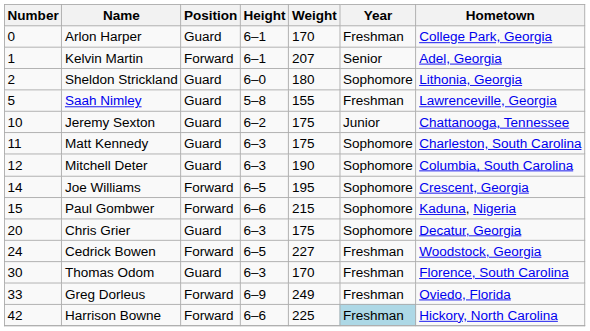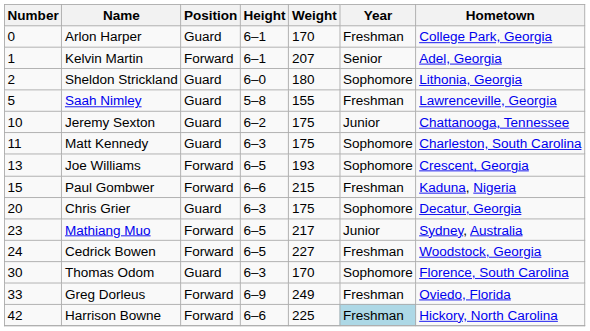 <table class="wikitable" style="font-size: 95%;">
 <tr>
 <th>Number</th>
 <th>Name</th>
 <th>Position</th>
 <th>Height</th>
 <th>Weight</th>
 <th>Year</th>
 <th>Hometown</th>
 </tr>
 <tr>
 <td>0</td>
 <td>Arlon Harper</td>
 <td>Guard</td>
 <td>6–1</td>
 <td>170</td>
 <td>Freshman</td>
 <td><a href='#'>College Park, Georgia</a></td>
 </tr>
 <tr>
 <td>1</td>
 <td>Kelvin Martin</td>
 <td>Forward</td>
 <td>6–1</td>
 <td>207</td>
 <td>Senior</td>
 <td><a href='#'>Adel, Georgia</a></td>
 </tr>
 <tr>
 <td>2</td>
 <td>Sheldon Strickland</td>
 <td>Guard</td>
 <td>6–0</td>
 <td>180</td>
 <td>Sophomore</td>
 <td><a href='#'>Lithonia, Georgia</a></td>
 </tr>
 <tr>
 <td>5</td>
 <td><a href='#'>Saah Nimley</a></td>
 <td>Guard</td>
 <td>5–8</td>
 <td>155</td>
 <td>Freshman</td>
 <td><a href='#'>Lawrenceville, Georgia</a></td>
 </tr>
 <tr>
 <td>10</td>
 <td>Jeremy Sexton</td>
 <td>Guard</td>
 <td>6–2</td>
 <td>175</td>
 <td>Junior</td>
 <td><a href='#'>Chattanooga, Tennessee</a></td>
 </tr>
 <tr>
 <td>11</td>
 <td>Matt Kennedy</td>
 <td>Guard</td>
 <td>6–3</td>
 <td>175</td>
 <td>Sophomore</td>
 <td><a href='#'>Charleston, South Carolina</a></td>
 </tr>
 <tr>
-<td>12</td>
-<td>Mitchell Deter</td>
-<td>Guard</td>
-<td>6–3</td>
-<td>190</td>
-<td>Sophomore</td>
-<td><a href='#'>Columbia, South Carolina</a></td>
-</tr>
-<tr>
-<td>14</td>
+<td>13</td>
 <td>Joe Williams</td>
 <td>Forward</td>
 <td>6–5</td>
-<td>195</td>
+<td>193</td>
 <td>Sophomore</td>
 <td><a href='#'>Crescent, Georgia</a></td>
 </tr>
 <tr>
 <td>15</td>
 <td>Paul Gombwer</td>
 <td>Forward</td>
 <td>6–6</td>
 <td>215</td>
-<td>Sophomore</td>
+<td>Freshman</td>
 <td><a href='#'>Kaduna</a>, <a href='#'>Nigeria</a></td>
 </tr>
 <tr>
 <td>20</td>
 <td>Chris Grier</td>
 <td>Guard</td>
 <td>6–3</td>
 <td>175</td>
 <td>Sophomore</td>
 <td><a href='#'>Decatur, Georgia</a></td>
+</tr>
+<tr>
+<td>23</td>
+<td><a href='#'>Mathiang Muo</a></td>
+<td>Forward</td>
+<td>6–5</td>
+<td>217</td>
+<td>Junior</td>
+<td><a href='#'>Sydney</a>, <a href='#'>Australia</a></td>
 </tr>
 <tr>
 <td>24</td>
 <td>Cedrick Bowen</td>
 <td>Forward</td>
 <td>6–5</td>
 <td>227</td>
 <td>Freshman</td>
 <td><a href='#'>Woodstock, Georgia</a></td>
 </tr>
 <tr>
 <td>30</td>
 <td>Thomas Odom</td>
 <td>Guard</td>
 <td>6–3</td>
 <td>170</td>
-<td>Freshman</td>
+<td>Sophomore</td>
 <td><a href='#'>Florence, South Carolina</a></td>
 </tr>
 <tr>
 <td>33</td>
 <td>Greg Dorleus</td>
 <td>Forward</td>
 <td>6–9</td>
 <td>249</td>
 <td>Freshman</td>
 <td><a href='#'>Oviedo, Florida</a></td>
 </tr>
 <tr>
 <td>42</td>
 <td>Harrison Bowne</td>
 <td>Forward</td>
 <td>6–6</td>
 <td>225</td>
 <td style="background: lightblue;">Freshman</td>
 <td><a href='#'>Hickory, North Carolina</a></td>
 </tr>
 <tr>
 </tr>
 </table>
